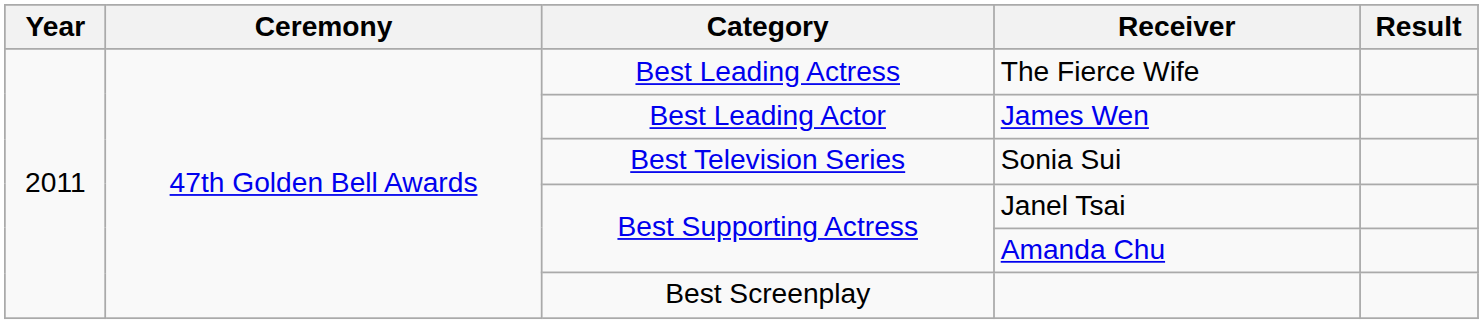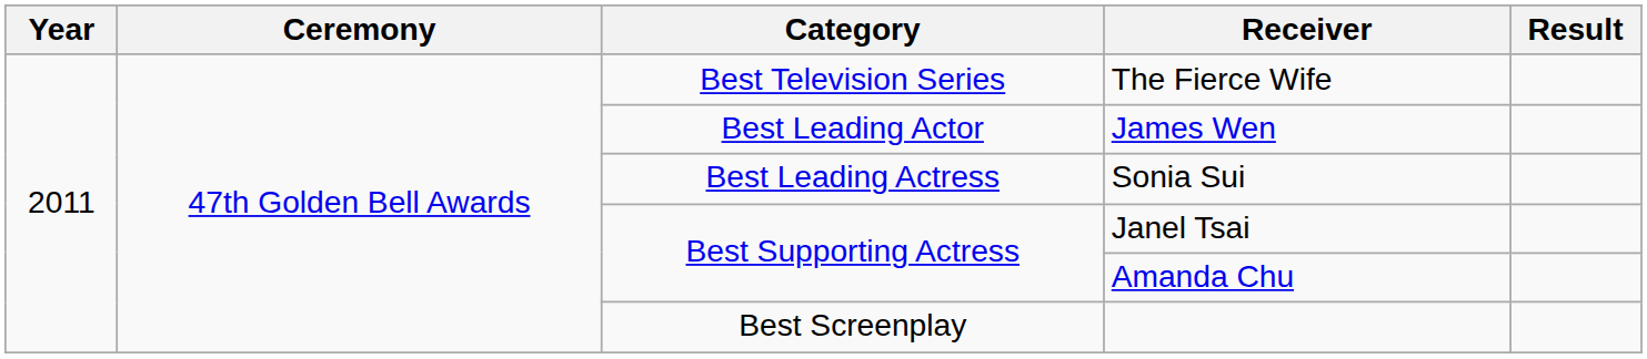 <table class="wikitable">
 <tr>
 <th style="width:50px;">Year</th>
 <th style="width:240px;">Ceremony</th>
 <th style="width:250px;">Category</th>
 <th style="width:200px;">Receiver</th>
 <th style="width:60px;">Result</th>
 </tr>
 <tr>
 <td align="center" rowspan=8>2011</td>
 <td align="center" rowspan=8><a href='#'>47th Golden Bell Awards</a></td>
-<td align="center"><a href='#'>Best Leading Actress</a></td>
+<td align="center"><a href='#'>Best Television Series</a></td>
 <td>The Fierce Wife</td>
 <td></td>
 </tr>
 <tr>
 <td align="center"><a href='#'>Best Leading Actor</a></td>
 <td><a href='#'>James Wen</a></td>
 <td></td>
 </tr>
 <tr>
-<td align="center"><a href='#'>Best Television Series</a></td>
+<td align="center"><a href='#'>Best Leading Actress</a></td>
 <td>Sonia Sui</td>
 <td></td>
 </tr>
 <tr>
 <td align="center" rowspan=2><a href='#'>Best Supporting Actress</a></td>
 <td>Janel Tsai</td>
 <td></td>
 </tr>
 <tr>
 <td><a href='#'>Amanda Chu</a></td>
 <td></td>
 </tr>
 <tr>
 <td align="center">Best Screenplay</td>
 <td></td>
 <td></td>
 </tr>
 </table>
